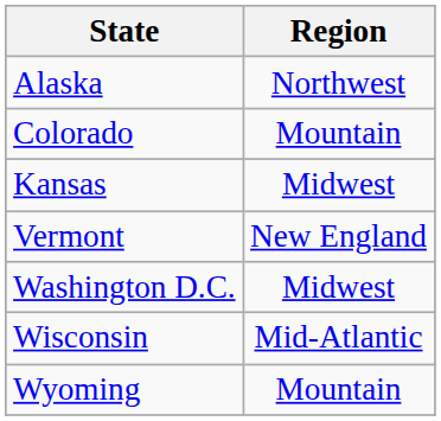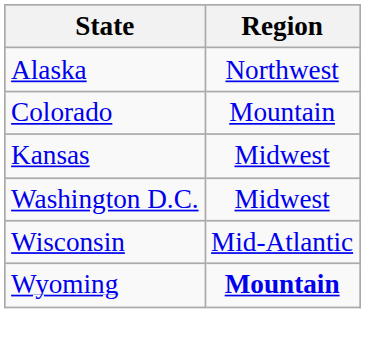 <table class="wikitable sortable" style="text-align:center;">
 <tr>
 <th>State</th>
 <th>Region</th>
 </tr>
 <tr>
 <td align="left"> <a href='#'>Alaska</a></td>
 <td><a href='#'>Northwest</a></td>
 </tr>
 <tr>
 <td align="left"> <a href='#'>Colorado</a></td>
 <td><a href='#'>Mountain</a></td>
 </tr>
 <tr>
 <td align="left"> <a href='#'>Kansas</a></td>
 <td><a href='#'>Midwest</a></td>
 </tr>
 <tr>
-<td align="left"> <a href='#'>Vermont</a></td>
-<td><a href='#'>New England</a></td>
-</tr>
-<tr>
 <td align="left"> <a href='#'>Washington D.C.</a></td>
 <td><a href='#'>Midwest</a></td>
 </tr>
 <tr>
 <td align="left"> <a href='#'>Wisconsin</a></td>
 <td><a href='#'>Mid-Atlantic</a></td>
 </tr>
 <tr>
 <td align="left"> <a href='#'>Wyoming</a></td>
-<td><a href='#'>Mountain</a></td>
+<td><strong><a href='#'>Mountain</a></strong></td>
 </tr>
 </table>
